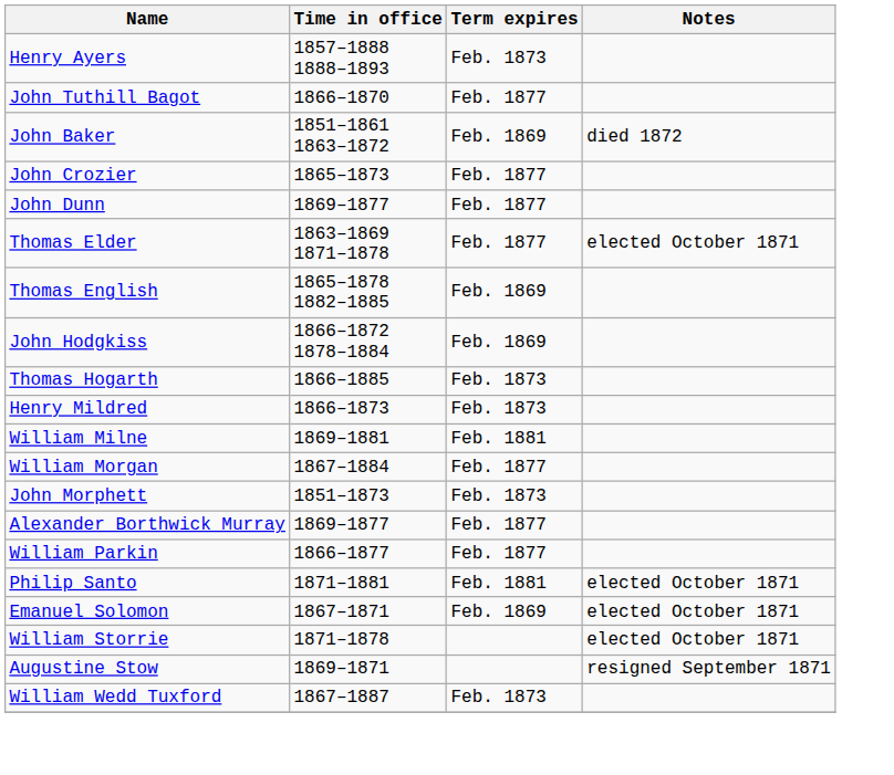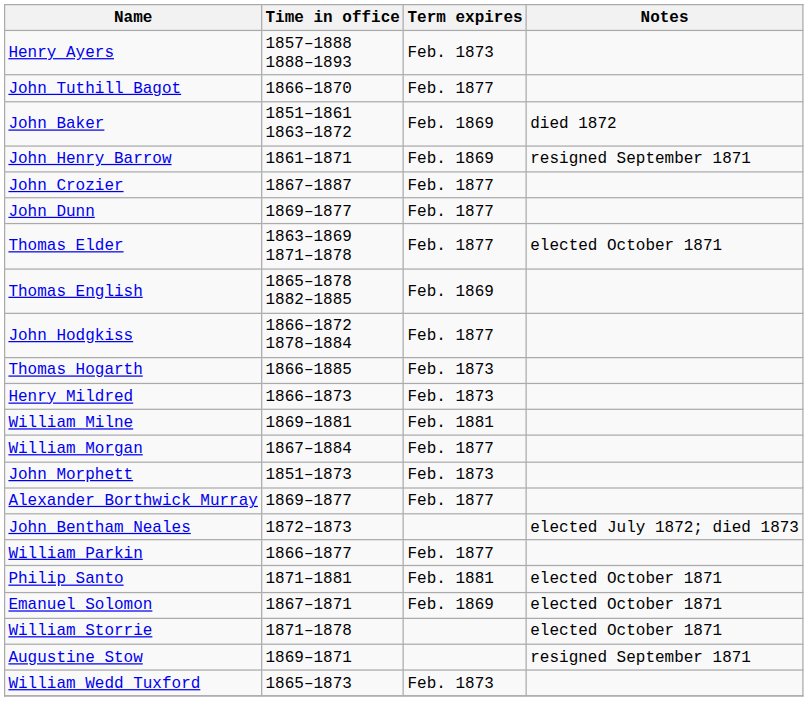 <table class="wikitable sortable">
 <tr>
 <th>Name</th>
 <th>Time in office</th>
 <th>Term expires</th>
 <th>Notes</th>
 </tr>
 <tr>
 <td><a href='#'>Henry Ayers</a></td>
 <td>1857–1888<br>1888–1893</td>
 <td>Feb. 1873</td>
 <td></td>
 </tr>
 <tr>
 <td><a href='#'>John Tuthill Bagot</a></td>
 <td>1866–1870</td>
 <td>Feb. 1877</td>
 <td></td>
 </tr>
 <tr>
 <td><a href='#'>John Baker</a></td>
 <td>1851–1861<br>1863–1872</td>
 <td>Feb. 1869</td>
 <td>died 1872</td>
 </tr>
 <tr>
+<td><a href='#'>John Henry Barrow</a></td>
+<td>1861–1871</td>
+<td>Feb. 1869</td>
+<td>resigned September 1871</td>
+</tr>
+<tr>
 <td><a href='#'>John Crozier</a></td>
-<td>1865–1873</td>
+<td>1867–1887</td>
 <td>Feb. 1877</td>
 <td></td>
 </tr>
 <tr>
 <td><a href='#'>John Dunn</a></td>
 <td>1869–1877</td>
 <td>Feb. 1877</td>
 <td></td>
 </tr>
 <tr>
 <td><a href='#'>Thomas Elder</a></td>
 <td>1863–1869<br>1871–1878</td>
 <td>Feb. 1877</td>
 <td>elected October 1871</td>
 </tr>
 <tr>
 <td><a href='#'>Thomas English</a></td>
 <td>1865–1878<br>1882–1885</td>
 <td>Feb. 1869</td>
 <td></td>
 </tr>
 <tr>
 <td><a href='#'>John Hodgkiss</a></td>
 <td>1866–1872<br>1878–1884</td>
-<td>Feb. 1869</td>
+<td>Feb. 1877</td>
 <td></td>
 </tr>
 <tr>
 <td><a href='#'>Thomas Hogarth</a></td>
 <td>1866–1885</td>
 <td>Feb. 1873</td>
 <td></td>
 </tr>
 <tr>
 <td><a href='#'>Henry Mildred</a></td>
 <td>1866–1873</td>
 <td>Feb. 1873</td>
 <td></td>
 </tr>
 <tr>
 <td><a href='#'>William Milne</a></td>
 <td>1869–1881</td>
 <td>Feb. 1881</td>
 <td></td>
 </tr>
 <tr>
 <td><a href='#'>William Morgan</a></td>
 <td>1867–1884</td>
 <td>Feb. 1877</td>
 <td></td>
 </tr>
 <tr>
 <td><a href='#'>John Morphett</a></td>
 <td>1851–1873</td>
 <td>Feb. 1873</td>
 <td></td>
 </tr>
 <tr>
 <td><a href='#'>Alexander Borthwick Murray</a></td>
 <td>1869–1877</td>
 <td>Feb. 1877</td>
 <td></td>
 </tr>
 <tr>
+<td><a href='#'>John Bentham Neales</a></td>
+<td>1872–1873</td>
+<td></td>
+<td>elected July 1872; died 1873</td>
+</tr>
+<tr>
 <td><a href='#'>William Parkin</a></td>
 <td>1866–1877</td>
 <td>Feb. 1877</td>
 <td></td>
 </tr>
 <tr>
 <td><a href='#'>Philip Santo</a></td>
 <td>1871–1881</td>
 <td>Feb. 1881</td>
 <td>elected October 1871</td>
 </tr>
 <tr>
 <td><a href='#'>Emanuel Solomon</a></td>
 <td>1867–1871</td>
 <td>Feb. 1869</td>
 <td>elected October 1871</td>
 </tr>
 <tr>
 <td><a href='#'>William Storrie</a></td>
 <td>1871–1878</td>
 <td></td>
 <td>elected October 1871</td>
 </tr>
 <tr>
 <td><a href='#'>Augustine Stow</a></td>
 <td>1869–1871</td>
 <td></td>
 <td>resigned September 1871</td>
 </tr>
 <tr>
 <td><a href='#'>William Wedd Tuxford</a></td>
-<td>1867–1887</td>
+<td>1865–1873</td>
 <td>Feb. 1873</td>
 <td></td>
 </tr>
 <tr>
 </tr>
 </table>
